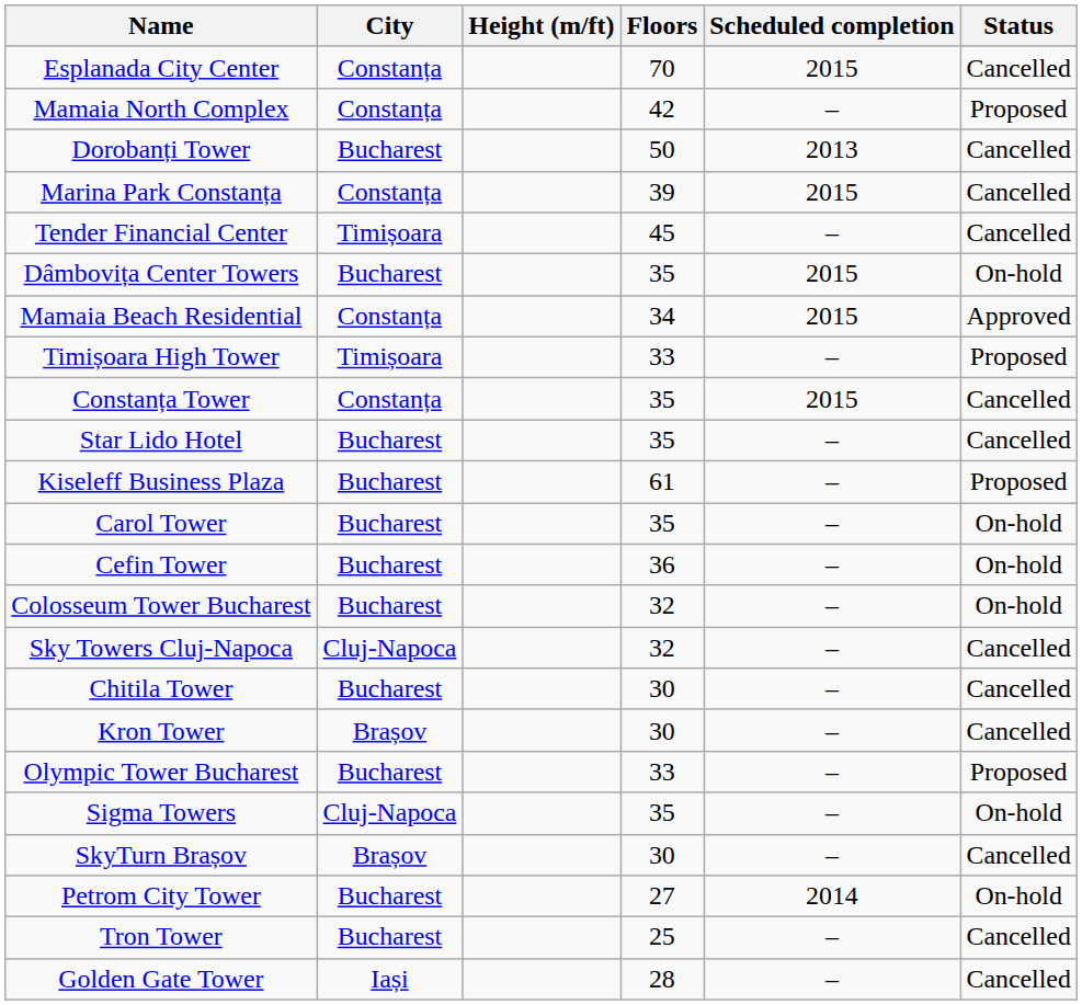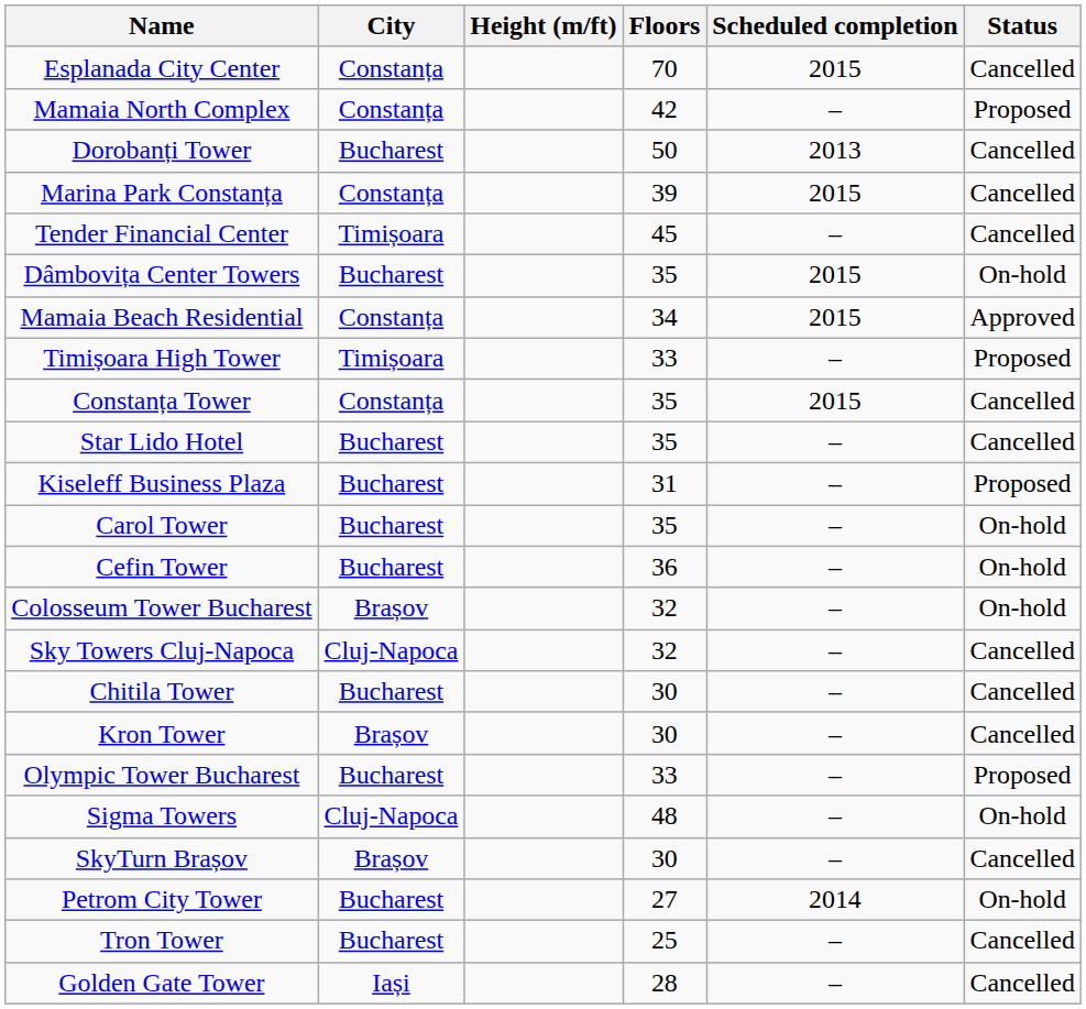 <table class="wikitable sortable">
 <tr align="center">
 <th>Name</th>
 <th>City</th>
 <th>Height (m/ft)</th>
 <th>Floors</th>
 <th>Scheduled completion</th>
 <th>Status</th>
 </tr>
 <tr align="center">
 <td><a href='#'>Esplanada City Center</a></td>
 <td><a href='#'>Constanța</a></td>
 <td></td>
 <td>70</td>
 <td>2015</td>
 <td>Cancelled</td>
 </tr>
 <tr align="center">
 <td><a href='#'>Mamaia North Complex</a></td>
 <td><a href='#'>Constanța</a></td>
 <td></td>
 <td>42</td>
 <td>–</td>
 <td>Proposed</td>
 </tr>
 <tr align="center">
 <td><a href='#'>Dorobanți Tower</a></td>
 <td><a href='#'>Bucharest</a></td>
 <td></td>
 <td>50</td>
 <td>2013</td>
 <td>Cancelled</td>
 </tr>
 <tr align="center">
 <td><a href='#'>Marina Park Constanța</a></td>
 <td><a href='#'>Constanța</a></td>
 <td></td>
 <td>39</td>
 <td>2015</td>
 <td>Cancelled</td>
 </tr>
 <tr align="center">
 <td><a href='#'>Tender Financial Center</a></td>
 <td><a href='#'>Timișoara</a></td>
 <td></td>
 <td>45</td>
 <td>–</td>
 <td>Cancelled</td>
 </tr>
 <tr align="center">
 <td><a href='#'>Dâmbovița Center Towers</a></td>
 <td><a href='#'>Bucharest</a></td>
 <td></td>
 <td>35</td>
 <td>2015</td>
 <td>On-hold</td>
 </tr>
 <tr align="center">
 <td><a href='#'>Mamaia Beach Residential</a></td>
 <td><a href='#'>Constanța</a></td>
 <td></td>
 <td>34</td>
 <td>2015</td>
 <td>Approved</td>
 </tr>
 <tr align="center">
 <td><a href='#'>Timișoara High Tower</a></td>
 <td><a href='#'>Timișoara</a></td>
 <td></td>
 <td>33</td>
 <td>–</td>
 <td>Proposed</td>
 </tr>
 <tr align="center">
 <td><a href='#'>Constanța Tower</a></td>
 <td><a href='#'>Constanța</a></td>
 <td></td>
 <td>35</td>
 <td>2015</td>
 <td>Cancelled</td>
 </tr>
 <tr align="center">
 <td><a href='#'>Star Lido Hotel</a></td>
 <td><a href='#'>Bucharest</a></td>
 <td></td>
 <td>35</td>
 <td>–</td>
 <td>Cancelled</td>
 </tr>
 <tr align="center">
 <td><a href='#'>Kiseleff Business Plaza</a></td>
 <td><a href='#'>Bucharest</a></td>
 <td></td>
-<td>61</td>
+<td>31</td>
 <td>–</td>
 <td>Proposed</td>
 </tr>
 <tr align="center">
 <td><a href='#'>Carol Tower</a></td>
 <td><a href='#'>Bucharest</a></td>
 <td></td>
 <td>35</td>
 <td>–</td>
 <td>On-hold</td>
 </tr>
 <tr align="center">
 <td><a href='#'>Cefin Tower</a></td>
 <td><a href='#'>Bucharest</a></td>
 <td></td>
 <td>36</td>
 <td>–</td>
 <td>On-hold</td>
 </tr>
 <tr align="center">
 <td><a href='#'>Colosseum Tower Bucharest</a></td>
-<td><a href='#'>Bucharest</a></td>
+<td><a href='#'>Brașov</a></td>
 <td></td>
 <td>32</td>
 <td>–</td>
 <td>On-hold</td>
 </tr>
 <tr align="center">
 <td><a href='#'>Sky Towers Cluj-Napoca</a></td>
 <td><a href='#'>Cluj-Napoca</a></td>
 <td></td>
 <td>32</td>
 <td>–</td>
 <td>Cancelled</td>
 </tr>
 <tr align="center">
 <td><a href='#'>Chitila Tower</a></td>
 <td><a href='#'>Bucharest</a></td>
 <td></td>
 <td>30</td>
 <td>–</td>
 <td>Cancelled</td>
 </tr>
 <tr align="center">
 <td><a href='#'>Kron Tower</a></td>
 <td><a href='#'>Brașov</a></td>
 <td></td>
 <td>30</td>
 <td>–</td>
 <td>Cancelled</td>
 </tr>
 <tr align="center">
 <td><a href='#'>Olympic Tower Bucharest</a></td>
 <td><a href='#'>Bucharest</a></td>
 <td></td>
 <td>33</td>
 <td>–</td>
 <td>Proposed</td>
 </tr>
 <tr align="center">
 <td><a href='#'>Sigma Towers</a></td>
 <td><a href='#'>Cluj-Napoca</a></td>
 <td></td>
-<td>35</td>
+<td>48</td>
 <td>–</td>
 <td>On-hold</td>
 </tr>
 <tr align="center">
 <td><a href='#'>SkyTurn Brașov</a></td>
 <td><a href='#'>Brașov</a></td>
 <td></td>
 <td>30</td>
 <td>–</td>
 <td>Cancelled</td>
 </tr>
 <tr align="center">
 <td><a href='#'>Petrom City Tower</a></td>
 <td><a href='#'>Bucharest</a></td>
 <td></td>
 <td>27</td>
 <td>2014</td>
 <td>On-hold</td>
 </tr>
 <tr align="center">
 <td><a href='#'>Tron Tower</a></td>
 <td><a href='#'>Bucharest</a></td>
 <td></td>
 <td>25</td>
 <td>–</td>
 <td>Cancelled</td>
 </tr>
 <tr align="center">
 <td><a href='#'>Golden Gate Tower</a></td>
 <td><a href='#'>Iași</a></td>
 <td></td>
 <td>28</td>
 <td>–</td>
 <td>Cancelled</td>
 </tr>
 </table>
